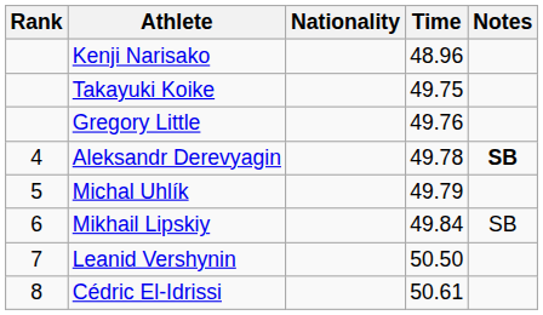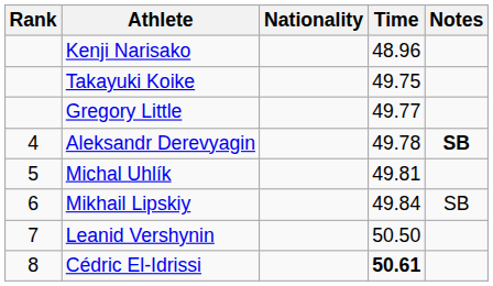 <table class="wikitable sortable" style="text-align:center">
 <tr>
 <th>Rank</th>
 <th>Athlete</th>
 <th>Nationality</th>
 <th>Time</th>
 <th>Notes</th>
 </tr>
 <tr>
 <td></td>
 <td align="left"><a href='#'>Kenji Narisako</a></td>
 <td align=left></td>
 <td>48.96</td>
 <td></td>
 </tr>
 <tr>
 <td></td>
 <td align="left"><a href='#'>Takayuki Koike</a></td>
 <td align=left></td>
 <td>49.75</td>
 <td></td>
 </tr>
 <tr>
 <td></td>
 <td align="left"><a href='#'>Gregory Little</a></td>
 <td align=left></td>
-<td>49.76</td>
+<td>49.77</td>
 <td></td>
 </tr>
 <tr>
 <td>4</td>
 <td align="left"><a href='#'>Aleksandr Derevyagin</a></td>
 <td align=left></td>
 <td>49.78</td>
 <td><strong>SB</strong></td>
 </tr>
 <tr>
 <td>5</td>
 <td align="left"><a href='#'>Michal Uhlík</a></td>
 <td align=left></td>
-<td>49.79</td>
+<td>49.81</td>
 <td></td>
 </tr>
 <tr>
 <td>6</td>
 <td align="left"><a href='#'>Mikhail Lipskiy</a></td>
 <td align=left></td>
 <td>49.84</td>
 <td>SB</td>
 </tr>
 <tr>
 <td>7</td>
 <td align="left"><a href='#'>Leanid Vershynin</a></td>
 <td align=left></td>
 <td>50.50</td>
 <td></td>
 </tr>
 <tr>
 <td>8</td>
 <td align="left"><a href='#'>Cédric El-Idrissi</a></td>
 <td align=left></td>
-<td>50.61</td>
+<td><strong>50.61</strong></td>
 <td></td>
 </tr>
 </table>
